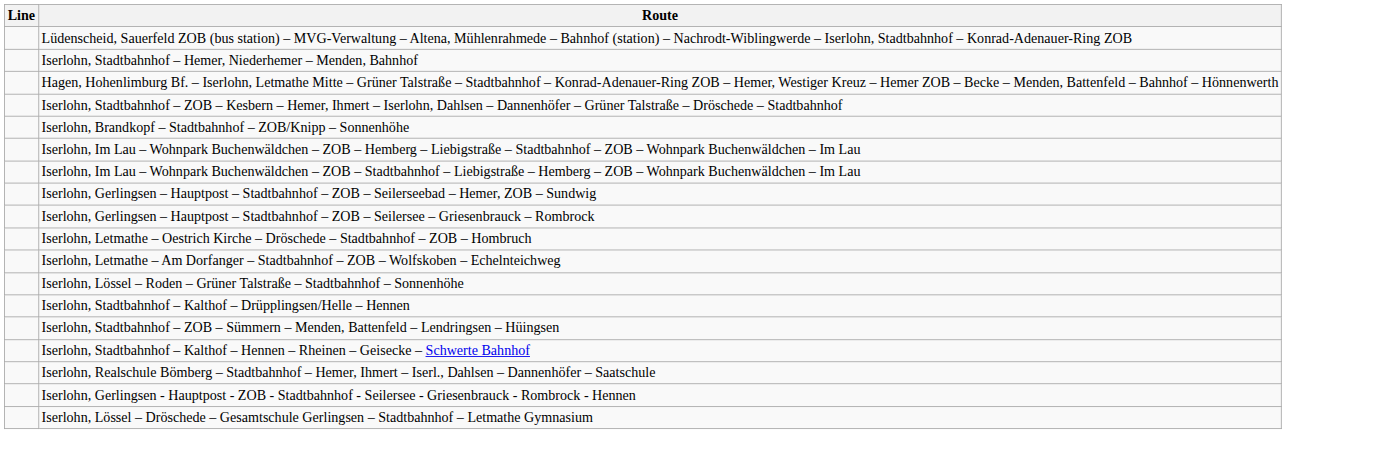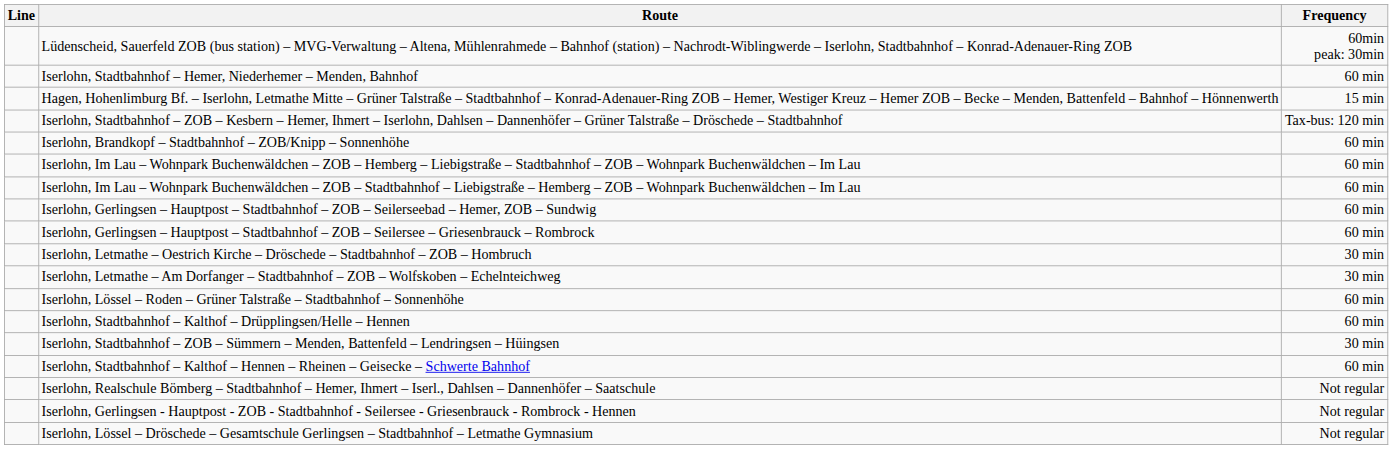 <table class="wikitable">
 <tr class="hintergrundfarbe5">
 <th>Line</th>
 <th>Route</th>
+<th>Frequency</th>
 </tr>
 <tr>
 <td></td>
 <td>Lüdenscheid, Sauerfeld ZOB (bus station) – MVG-Verwaltung – Altena, Mühlenrahmede – Bahnhof (station) – Nachrodt-Wiblingwerde – Iserlohn, Stadtbahnhof – Konrad-Adenauer-Ring ZOB</td>
+<td align="right">60min<br>peak: 30min</td>
 </tr>
 <tr>
 <td></td>
 <td>Iserlohn, Stadtbahnhof – Hemer, Niederhemer – Menden, Bahnhof</td>
+<td align="right">60 min</td>
 </tr>
 <tr>
 <td></td>
 <td>Hagen, Hohenlimburg Bf. – Iserlohn, Letmathe Mitte – Grüner Talstraße – Stadtbahnhof – Konrad-Adenauer-Ring ZOB – Hemer, Westiger Kreuz – Hemer ZOB – Becke – Menden, Battenfeld – Bahnhof – Hönnenwerth</td>
+<td align="right">15 min</td>
 </tr>
 <tr>
 <td></td>
 <td>Iserlohn, Stadtbahnhof – ZOB – Kesbern – Hemer, Ihmert – Iserlohn, Dahlsen – Dannenhöfer – Grüner Talstraße – Dröschede – Stadtbahnhof</td>
+<td align="right">Tax-bus: 120 min</td>
 </tr>
 <tr>
 <td></td>
 <td>Iserlohn, Brandkopf – Stadtbahnhof – ZOB/Knipp – Sonnenhöhe</td>
+<td align="right">60 min</td>
 </tr>
 <tr>
 <td></td>
 <td>Iserlohn, Im Lau – Wohnpark Buchenwäldchen – ZOB – Hemberg – Liebigstraße – Stadtbahnhof – ZOB – Wohnpark Buchenwäldchen – Im Lau</td>
+<td align="right">60 min</td>
 </tr>
 <tr>
 <td></td>
 <td>Iserlohn, Im Lau – Wohnpark Buchenwäldchen – ZOB – Stadtbahnhof – Liebigstraße – Hemberg – ZOB – Wohnpark Buchenwäldchen – Im Lau</td>
+<td align="right">60 min</td>
 </tr>
 <tr>
 <td></td>
 <td>Iserlohn, Gerlingsen – Hauptpost – Stadtbahnhof – ZOB – Seilerseebad – Hemer, ZOB – Sundwig</td>
+<td align="right">60 min</td>
 </tr>
 <tr>
 <td></td>
 <td>Iserlohn, Gerlingsen – Hauptpost – Stadtbahnhof – ZOB – Seilersee – Griesenbrauck – Rombrock</td>
+<td align="right">60 min</td>
 </tr>
 <tr>
 <td></td>
 <td>Iserlohn, Letmathe – Oestrich Kirche – Dröschede – Stadtbahnhof – ZOB – Hombruch</td>
+<td align="right">30 min</td>
 </tr>
 <tr>
 <td></td>
 <td>Iserlohn, Letmathe – Am Dorfanger – Stadtbahnhof – ZOB – Wolfskoben – Echelnteichweg</td>
+<td align="right">30 min</td>
 </tr>
 <tr>
 <td></td>
 <td>Iserlohn, Lössel – Roden – Grüner Talstraße – Stadtbahnhof – Sonnenhöhe</td>
+<td align="right">60 min</td>
 </tr>
 <tr>
 <td></td>
 <td>Iserlohn, Stadtbahnhof – Kalthof – Drüpplingsen/Helle – Hennen</td>
+<td align="right">60 min</td>
 </tr>
 <tr>
 <td></td>
 <td>Iserlohn, Stadtbahnhof – ZOB – Sümmern – Menden, Battenfeld – Lendringsen – Hüingsen</td>
+<td align="right">30 min</td>
 </tr>
 <tr>
 <td></td>
 <td>Iserlohn, Stadtbahnhof – Kalthof – Hennen – Rheinen – Geisecke – <a href='#'>Schwerte Bahnhof</a></td>
+<td align="right">60 min</td>
 </tr>
 <tr>
 <td></td>
 <td>Iserlohn, Realschule Bömberg – Stadtbahnhof – Hemer, Ihmert – Iserl., Dahlsen – Dannenhöfer – Saatschule</td>
+<td align="right">Not regular</td>
 </tr>
 <tr>
 <td></td>
 <td>Iserlohn, Gerlingsen - Hauptpost - ZOB - Stadtbahnhof - Seilersee - Griesenbrauck - Rombrock - Hennen</td>
+<td align="right">Not regular</td>
 </tr>
 <tr>
 <td></td>
 <td>Iserlohn, Lössel – Dröschede – Gesamtschule Gerlingsen – Stadtbahnhof – Letmathe Gymnasium</td>
+<td align="right">Not regular</td>
 </tr>
 </table>
